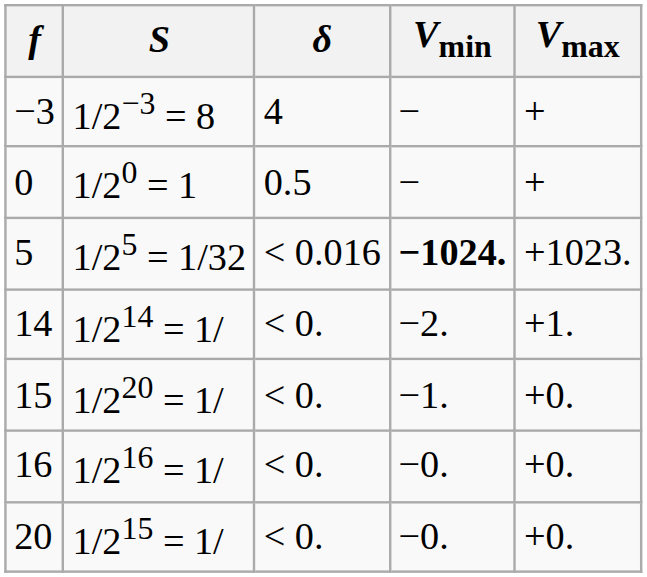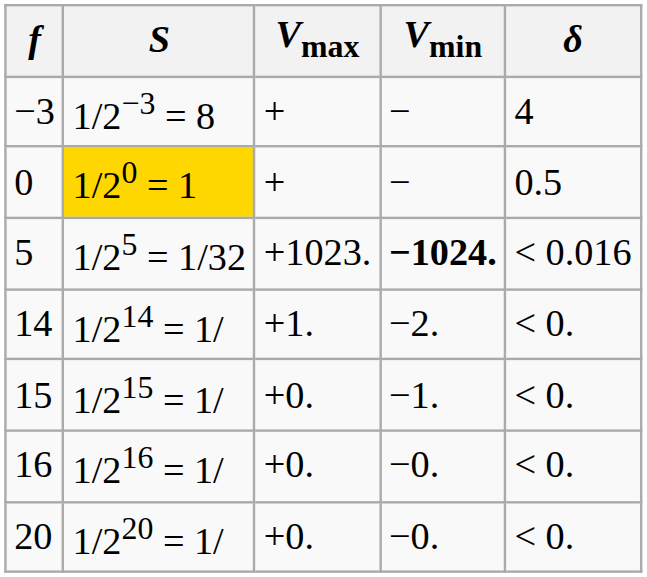 <table class= "wikitable" style="margin:0 0 0 1em; float:center;">
 <tr>
 <th><em>f</em></th>
 <th><em>S</em></th>
+<th><em>V</em><sub>max</sub></th>
+<th><em>V</em><sub>min</sub></th>
 <th><em>δ</em></th>
-<th><em>V</em><sub>min</sub></th>
-<th><em>V</em><sub>max</sub></th>
 </tr>
 <tr>
 <td>−3</td>
 <td>1/2<sup>−3</sup> = 8</td>
+<td>+</td>
+<td>−</td>
 <td>4</td>
-<td>−</td>
-<td>+</td>
 </tr>
 <tr>
 <td>0</td>
-<td>1/2<sup>0</sup> = 1</td>
+<td style="background: gold;">1/2<sup>0</sup> = 1</td>
+<td>+</td>
+<td>−</td>
 <td>0.5</td>
-<td>−</td>
-<td>+</td>
 </tr>
 <tr>
 <td>5</td>
 <td>1/2<sup>5</sup> = 1/32</td>
+<td>+1023.</td>
+<td><strong>−1024.</strong></td>
 <td>< 0.016</td>
-<td><strong>−1024.</strong></td>
-<td>+1023.</td>
 </tr>
 <tr>
 <td>14</td>
 <td>1/2<sup>14</sup> = 1/</td>
+<td>+1.</td>
+<td>−2.</td>
 <td>< 0.</td>
-<td>−2.</td>
-<td>+1.</td>
 </tr>
 <tr>
 <td>15</td>
-<td>1/2<sup>20</sup> = 1/</td>
+<td>1/2<sup>15</sup> = 1/</td>
+<td>+0.</td>
+<td>−1.</td>
 <td>< 0.</td>
-<td>−1.</td>
-<td>+0.</td>
 </tr>
 <tr>
 <td>16</td>
 <td>1/2<sup>16</sup> = 1/</td>
+<td>+0.</td>
+<td>−0.</td>
 <td>< 0.</td>
-<td>−0.</td>
-<td>+0.</td>
 </tr>
 <tr>
 <td>20</td>
-<td>1/2<sup>15</sup> = 1/</td>
+<td>1/2<sup>20</sup> = 1/</td>
+<td>+0.</td>
+<td>−0.</td>
 <td>< 0.</td>
-<td>−0.</td>
-<td>+0.</td>
 </tr>
 </table>
